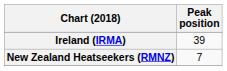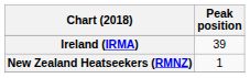 <table class="wikitable plainrowheaders sortable" style="text-align:center">
 <tr>
 <th scope="col">Chart (2018)</th>
 <th scope="col">Peak<br> position</th>
 </tr>
 <tr>
 </tr>
 <tr>
 </tr>
 <tr>
 <th scope="row">Ireland (<a href='#'>IRMA</a>)</th>
 <td>39</td>
 </tr>
 <tr>
 <th scope="row">New Zealand Heatseekers (<a href='#'>RMNZ</a>)</th>
-<td>7</td>
+<td>1</td>
 </tr>
 <tr>
 </tr>
 <tr>
 </tr>
 <tr>
 </tr>
 <tr>
 </tr>
 <tr>
 </tr>
 <tr>
 </tr>
 </table>
